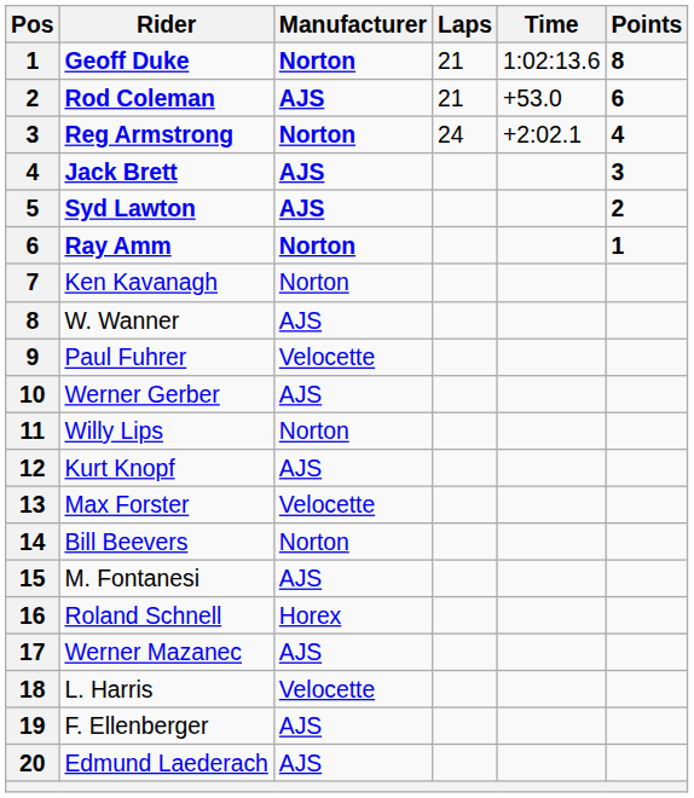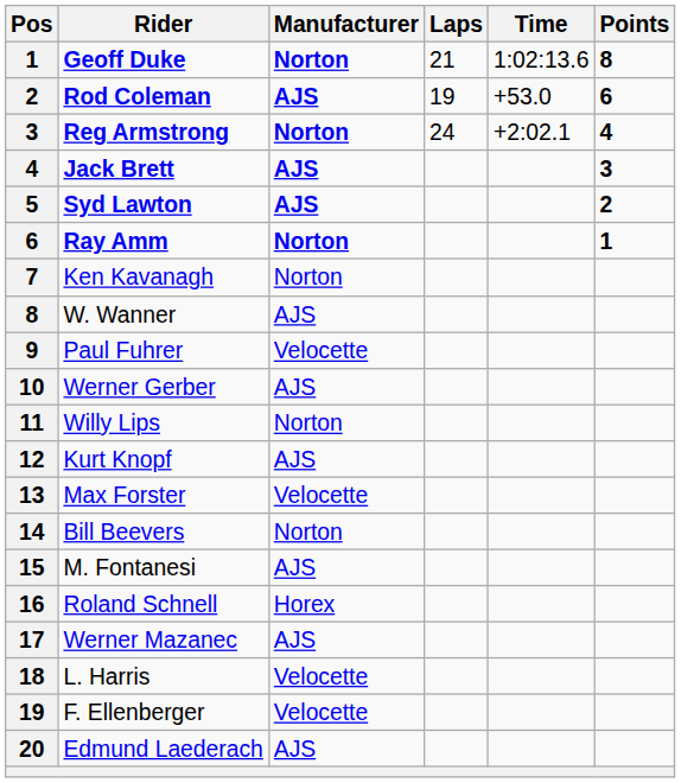 <table class="wikitable" style="font-size: 95%;">
 <tr>
 <th>Pos</th>
 <th>Rider</th>
 <th>Manufacturer</th>
 <th>Laps</th>
 <th>Time</th>
 <th>Points</th>
 </tr>
 <tr>
 <th>1</th>
 <td> <strong><a href='#'>Geoff Duke</a></strong></td>
 <td><strong><a href='#'>Norton</a></strong></td>
 <td>21</td>
 <td>1:02:13.6</td>
 <td><strong>8</strong></td>
 </tr>
 <tr>
 <th>2</th>
 <td> <strong><a href='#'>Rod Coleman</a></strong></td>
 <td><strong><a href='#'>AJS</a></strong></td>
-<td>21</td>
+<td>19</td>
 <td>+53.0</td>
 <td><strong>6</strong></td>
 </tr>
 <tr>
 <th>3</th>
 <td> <strong><a href='#'>Reg Armstrong</a></strong></td>
 <td><strong><a href='#'>Norton</a></strong></td>
 <td>24</td>
 <td>+2:02.1</td>
 <td><strong>4</strong></td>
 </tr>
 <tr>
 <th>4</th>
 <td> <strong><a href='#'>Jack Brett</a></strong></td>
 <td><strong><a href='#'>AJS</a></strong></td>
 <td></td>
 <td></td>
 <td><strong>3</strong></td>
 </tr>
 <tr>
 <th>5</th>
 <td> <strong><a href='#'>Syd Lawton</a></strong></td>
 <td><strong><a href='#'>AJS</a></strong></td>
 <td></td>
 <td></td>
 <td><strong>2</strong></td>
 </tr>
 <tr>
 <th>6</th>
 <td> <strong><a href='#'>Ray Amm</a></strong></td>
 <td><strong><a href='#'>Norton</a></strong></td>
 <td></td>
 <td></td>
 <td><strong>1</strong></td>
 </tr>
 <tr>
 <th>7</th>
 <td> <a href='#'>Ken Kavanagh</a></td>
 <td><a href='#'>Norton</a></td>
 <td></td>
 <td></td>
 <td></td>
 </tr>
 <tr>
 <th>8</th>
 <td> W. Wanner</td>
 <td><a href='#'>AJS</a></td>
 <td></td>
 <td></td>
 <td></td>
 </tr>
 <tr>
 <th>9</th>
 <td> <a href='#'>Paul Fuhrer</a></td>
 <td><a href='#'>Velocette</a></td>
 <td></td>
 <td></td>
 <td></td>
 </tr>
 <tr>
 <th>10</th>
 <td> <a href='#'>Werner Gerber</a></td>
 <td><a href='#'>AJS</a></td>
 <td></td>
 <td></td>
 <td></td>
 </tr>
 <tr>
 <th>11</th>
 <td> <a href='#'>Willy Lips</a></td>
 <td><a href='#'>Norton</a></td>
 <td></td>
 <td></td>
 <td></td>
 </tr>
 <tr>
 <th>12</th>
 <td> <a href='#'>Kurt Knopf</a></td>
 <td><a href='#'>AJS</a></td>
 <td></td>
 <td></td>
 <td></td>
 </tr>
 <tr>
 <th>13</th>
 <td> <a href='#'>Max Forster</a></td>
 <td><a href='#'>Velocette</a></td>
 <td></td>
 <td></td>
 <td></td>
 </tr>
 <tr>
 <th>14</th>
 <td> <a href='#'>Bill Beevers</a></td>
 <td><a href='#'>Norton</a></td>
 <td></td>
 <td></td>
 <td></td>
 </tr>
 <tr>
 <th>15</th>
 <td> M. Fontanesi</td>
 <td><a href='#'>AJS</a></td>
 <td></td>
 <td></td>
 <td></td>
 </tr>
 <tr>
 <th>16</th>
 <td> <a href='#'>Roland Schnell</a></td>
 <td><a href='#'>Horex</a></td>
 <td></td>
 <td></td>
 <td></td>
 </tr>
 <tr>
 <th>17</th>
 <td> <a href='#'>Werner Mazanec</a></td>
 <td><a href='#'>AJS</a></td>
 <td></td>
 <td></td>
 <td></td>
 </tr>
 <tr>
 <th>18</th>
 <td> L. Harris</td>
 <td><a href='#'>Velocette</a></td>
 <td></td>
 <td></td>
 <td></td>
 </tr>
 <tr>
 <th>19</th>
 <td> F. Ellenberger</td>
-<td><a href='#'>AJS</a></td>
+<td><a href='#'>Velocette</a></td>
 <td></td>
 <td></td>
 <td></td>
 </tr>
 <tr>
 <th>20</th>
 <td> <a href='#'>Edmund Laederach</a></td>
 <td><a href='#'>AJS</a></td>
 <td></td>
 <td></td>
 <td></td>
 </tr>
 <tr>
 <th colspan=6></th>
 </tr>
 </table>
